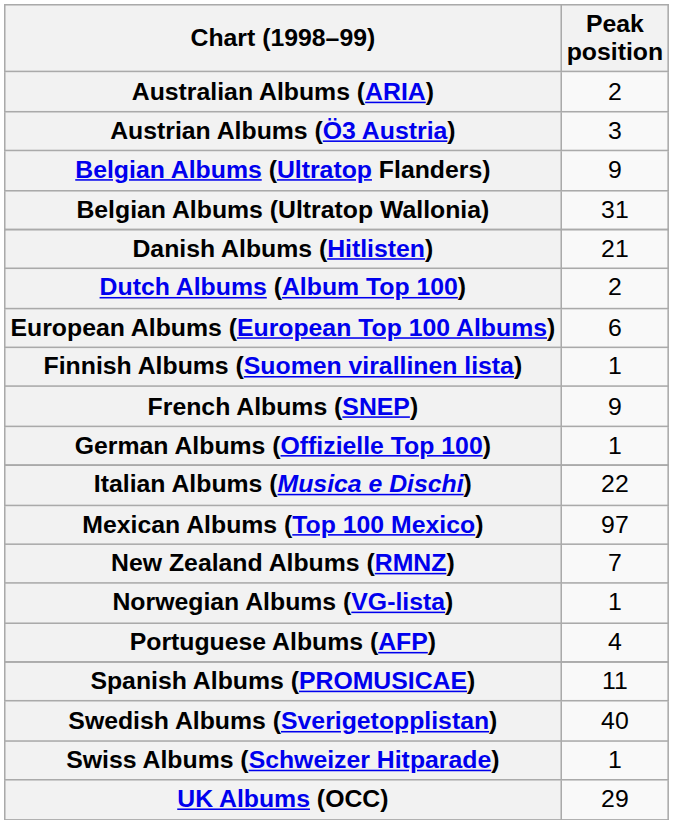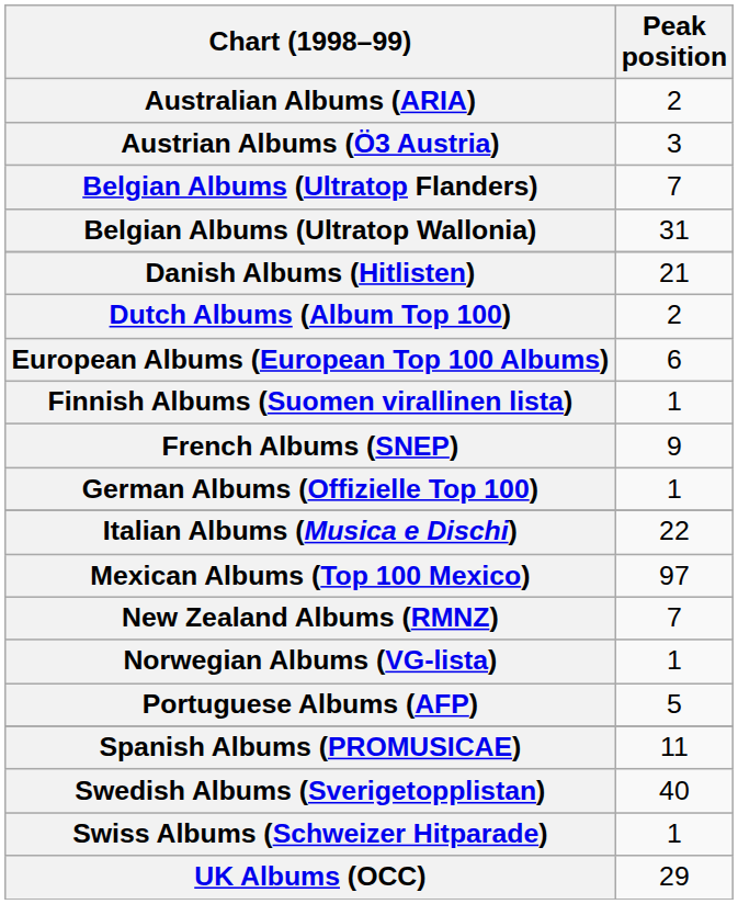 <table class="wikitable plainrowheaders sortable">
 <tr>
 <th>Chart (1998–99)</th>
 <th>Peak<br>position</th>
 </tr>
 <tr>
 <th scope="row">Australian Albums (<a href='#'>ARIA</a>)</th>
 <td align="center">2</td>
 </tr>
 <tr>
 <th scope="row">Austrian Albums (<a href='#'>Ö3 Austria</a>)</th>
 <td align="center">3</td>
 </tr>
 <tr>
 <th scope="row"><a href='#'>Belgian Albums</a> (<a href='#'>Ultratop</a> Flanders)</th>
-<td align="center">9</td>
+<td align="center">7</td>
 </tr>
 <tr>
 <th scope="row">Belgian Albums (Ultratop Wallonia)</th>
 <td align="center">31</td>
 </tr>
 <tr>
 </tr>
 <tr>
 <th scope="row">Danish Albums (<a href='#'>Hitlisten</a>)</th>
 <td align="center">21</td>
 </tr>
 <tr>
 <th scope="row"><a href='#'>Dutch Albums</a> (<a href='#'>Album Top 100</a>)</th>
 <td align="center">2</td>
 </tr>
 <tr>
 <th scope="row">European Albums (<a href='#'>European Top 100 Albums</a>)</th>
 <td align="center">6</td>
 </tr>
 <tr>
 <th scope="row">Finnish Albums (<a href='#'>Suomen virallinen lista</a>)</th>
 <td align="center">1</td>
 </tr>
 <tr>
 <th scope="row">French Albums (<a href='#'>SNEP</a>)</th>
 <td align="center">9</td>
 </tr>
 <tr>
 <th scope="row">German Albums (<a href='#'>Offizielle Top 100</a>)</th>
 <td align="center">1</td>
 </tr>
 <tr>
 </tr>
 <tr>
 <th scope="row">Italian Albums (<em><a href='#'>Musica e Dischi</a></em>)</th>
 <td align="center">22</td>
 </tr>
 <tr>
 <th scope="row">Mexican Albums (<a href='#'>Top 100 Mexico</a>)</th>
 <td align="center">97</td>
 </tr>
 <tr>
 <th scope="row">New Zealand Albums (<a href='#'>RMNZ</a>)</th>
 <td align="center">7</td>
 </tr>
 <tr>
 <th scope="row">Norwegian Albums (<a href='#'>VG-lista</a>)</th>
 <td align="center">1</td>
 </tr>
 <tr>
 <th scope="row">Portuguese Albums (<a href='#'>AFP</a>)</th>
-<td align="center">4</td>
+<td align="center">5</td>
 </tr>
 <tr>
 </tr>
 <tr>
 <th scope="row">Spanish Albums (<a href='#'>PROMUSICAE</a>)</th>
 <td align="center">11</td>
 </tr>
 <tr>
 <th scope="row">Swedish Albums (<a href='#'>Sverigetopplistan</a>)</th>
 <td align="center">40</td>
 </tr>
 <tr>
 <th scope="row">Swiss Albums (<a href='#'>Schweizer Hitparade</a>)</th>
 <td align="center">1</td>
 </tr>
 <tr>
 <th scope="row"><a href='#'>UK Albums</a> (OCC)</th>
 <td align="center">29</td>
 </tr>
 <tr>
 </tr>
 </table>
